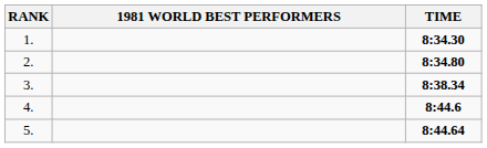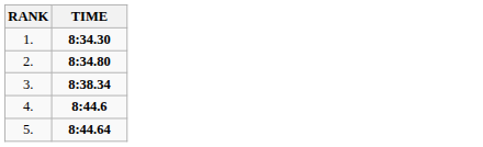 <table class="wikitable" style="border-collapse: collapse; font-size: 90%;">
 <tr>
 <th>RANK</th>
-<th align="center" style="width: 25em">1981 WORLD BEST PERFORMERS</th>
 <th align="center" style="width: 5em">TIME</th>
 </tr>
 <tr>
 <td align="center">1.</td>
-<td></td>
 <td align="center"><strong>8:34.30</strong></td>
 </tr>
 <tr>
 <td align="center">2.</td>
-<td></td>
 <td align="center"><strong>8:34.80</strong></td>
 </tr>
 <tr>
 <td align="center">3.</td>
-<td></td>
 <td align="center"><strong>8:38.34</strong></td>
 </tr>
 <tr>
 <td align="center">4.</td>
-<td></td>
 <td align="center"><strong>8:44.6</strong></td>
 </tr>
 <tr>
 <td align="center">5.</td>
-<td></td>
 <td align="center"><strong>8:44.64</strong></td>
 </tr>
 </table>
